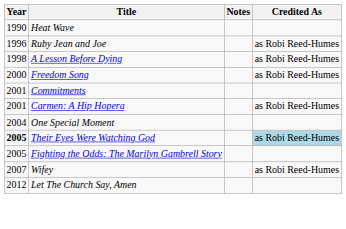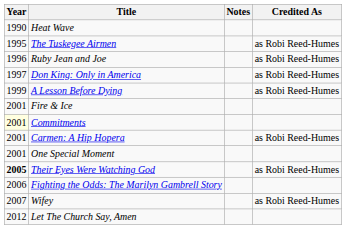 <table class="wikitable" border="1">
 <tr>
 <th>Year</th>
 <th>Title</th>
 <th>Notes</th>
 <th>Credited As</th>
 </tr>
 <tr>
 <td>1990</td>
 <td><em>Heat Wave</em></td>
 <td></td>
 <td></td>
 </tr>
 <tr>
+<td>1995</td>
+<td><em><a href='#'>The Tuskegee Airmen</a></em></td>
+<td></td>
+<td>as Robi Reed-Humes</td>
+</tr>
+<tr>
 <td>1996</td>
 <td><em>Ruby Jean and Joe</em></td>
 <td></td>
 <td>as Robi Reed-Humes</td>
 </tr>
 <tr>
-<td>1998</td>
+<td>1997</td>
+<td><em><a href='#'>Don King: Only in America</a></em></td>
+<td></td>
+<td>as Robi Reed-Humes</td>
+</tr>
+<tr>
+<td>1999</td>
 <td><em><a href='#'>A Lesson Before Dying</a></em></td>
 <td></td>
 <td>as Robi Reed-Humes</td>
 </tr>
 <tr>
-<td>2000</td>
-<td><em><a href='#'>Freedom Song</a></em></td>
+<td>2001</td>
+<td><em>Fire & Ice</em></td>
 <td></td>
-<td>as Robi Reed-Humes</td>
+<td></td>
 </tr>
 <tr>
-<td>2001</td>
+<td style="background: lightyellow;">2001</td>
 <td><em><a href='#'>Commitments</a></em></td>
 <td></td>
 <td></td>
 </tr>
 <tr>
 <td>2001</td>
 <td><em><a href='#'>Carmen: A Hip Hopera</a></em></td>
 <td></td>
 <td>as Robi Reed-Humes</td>
 </tr>
 <tr>
-<td>2004</td>
+<td>2001</td>
 <td><em>One Special Moment</em></td>
 <td></td>
 <td></td>
 </tr>
 <tr>
 <td><strong>2005</strong></td>
 <td><em><a href='#'>Their Eyes Were Watching God</a></em></td>
 <td></td>
-<td style="background: lightblue;">as Robi Reed-Humes</td>
+<td>as Robi Reed-Humes</td>
 </tr>
 <tr>
-<td>2005</td>
+<td>2006</td>
 <td><em><a href='#'>Fighting the Odds: The Marilyn Gambrell Story</a></em></td>
 <td></td>
 <td></td>
 </tr>
 <tr>
 <td>2007</td>
 <td><em>Wifey</em></td>
 <td></td>
 <td>as Robi Reed-Humes</td>
 </tr>
 <tr>
 <td>2012</td>
 <td><em>Let The Church Say, Amen</em></td>
 <td></td>
 <td></td>
 </tr>
 </table>
